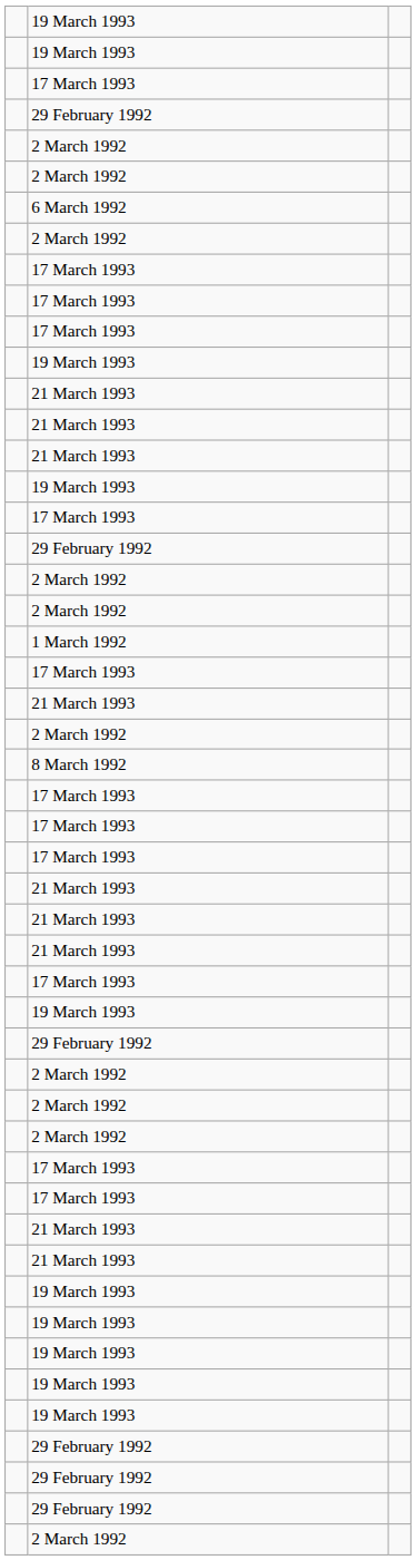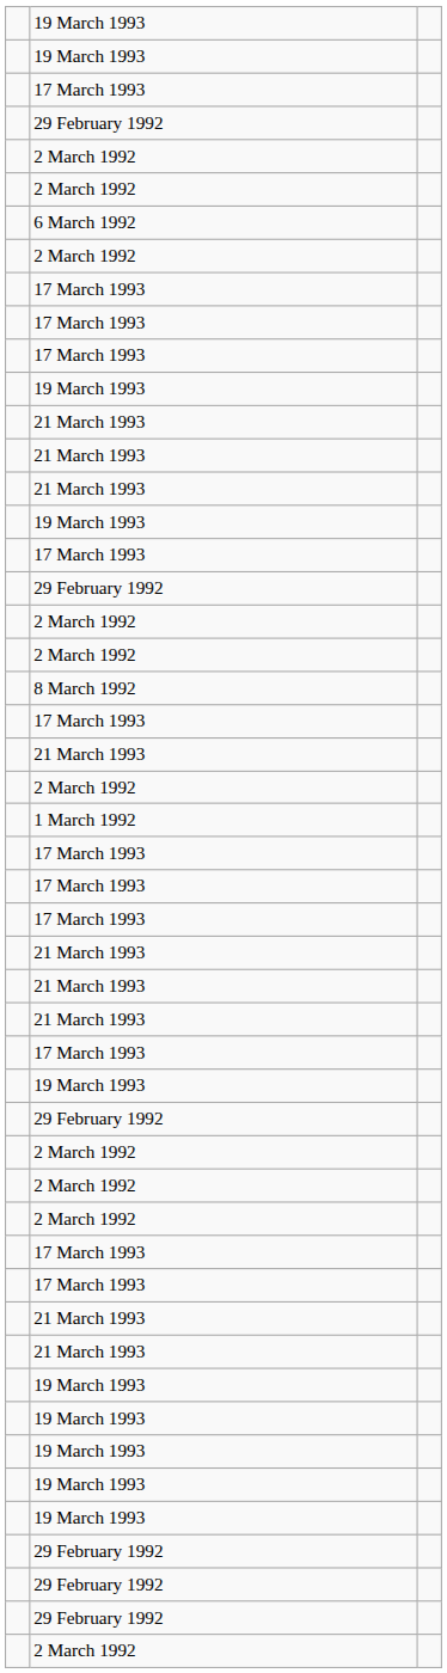 <table class="wikitable" style="font-size: 89%; float: left; width: 24em; margin-right: 1em;height: 1300px;">
 <tr>
 <td></td>
 <td>19 March 1993</td>
 <td></td>
 </tr>
 <tr>
 <td></td>
 <td>19 March 1993</td>
 <td></td>
 </tr>
 <tr>
 <td></td>
 <td>17 March 1993</td>
 <td></td>
 </tr>
 <tr>
 <td></td>
 <td>29 February 1992</td>
 <td></td>
 </tr>
 <tr>
 <td></td>
 <td>2 March 1992</td>
 <td></td>
 </tr>
 <tr>
 <td></td>
 <td>2 March 1992</td>
 <td></td>
 </tr>
 <tr>
 <td></td>
 <td>6 March 1992</td>
 <td></td>
 </tr>
 <tr>
 <td></td>
 <td>2 March 1992</td>
 <td></td>
 </tr>
 <tr>
 <td></td>
 <td>17 March 1993</td>
 <td></td>
 </tr>
 <tr>
 <td></td>
 <td>17 March 1993</td>
 <td></td>
 </tr>
 <tr>
 <td></td>
 <td>17 March 1993</td>
 <td></td>
 </tr>
 <tr>
 <td></td>
 <td>19 March 1993</td>
 <td></td>
 </tr>
 <tr>
 <td></td>
 <td>21 March 1993</td>
 <td></td>
 </tr>
 <tr>
 <td></td>
 <td>21 March 1993</td>
 <td></td>
 </tr>
 <tr>
 <td></td>
 <td>21 March 1993</td>
 <td></td>
 </tr>
 <tr>
 <td></td>
 <td>19 March 1993</td>
 <td></td>
 </tr>
 <tr>
 <td></td>
 <td>17 March 1993</td>
 <td></td>
 </tr>
 <tr>
 <td></td>
 <td>29 February 1992</td>
 <td></td>
 </tr>
 <tr>
 <td></td>
 <td>2 March 1992</td>
 <td></td>
 </tr>
 <tr>
 <td></td>
 <td>2 March 1992</td>
 <td></td>
 </tr>
 <tr>
 <td></td>
-<td>1 March 1992</td>
+<td>8 March 1992</td>
 <td></td>
 </tr>
 <tr>
 <td></td>
 <td>17 March 1993</td>
 <td></td>
 </tr>
 <tr>
 <td></td>
 <td>21 March 1993</td>
 <td></td>
 </tr>
 <tr>
 <td></td>
 <td>2 March 1992</td>
 <td></td>
 </tr>
 <tr>
 <td></td>
-<td>8 March 1992</td>
+<td>1 March 1992</td>
 <td></td>
 </tr>
 <tr>
 <td></td>
 <td>17 March 1993</td>
 <td></td>
 </tr>
 <tr>
 <td></td>
 <td>17 March 1993</td>
 <td></td>
 </tr>
 <tr>
 <td></td>
 <td>17 March 1993</td>
 <td></td>
 </tr>
 <tr>
 <td></td>
 <td>21 March 1993</td>
 <td></td>
 </tr>
 <tr>
 <td></td>
 <td>21 March 1993</td>
 <td></td>
 </tr>
 <tr>
 <td></td>
 <td>21 March 1993</td>
 <td></td>
 </tr>
 <tr>
 <td></td>
 <td>17 March 1993</td>
 <td></td>
 </tr>
 <tr>
 <td></td>
 <td>19 March 1993</td>
 <td></td>
 </tr>
 <tr>
 <td></td>
 <td>29 February 1992</td>
 <td></td>
 </tr>
 <tr>
 <td></td>
 <td>2 March 1992</td>
 <td></td>
 </tr>
 <tr>
 <td></td>
 <td>2 March 1992</td>
 <td></td>
 </tr>
 <tr>
 <td></td>
 <td>2 March 1992</td>
 <td></td>
 </tr>
 <tr>
 <td></td>
 <td>17 March 1993</td>
 <td></td>
 </tr>
 <tr>
 <td></td>
 <td>17 March 1993</td>
 <td></td>
 </tr>
 <tr>
 <td></td>
 <td>21 March 1993</td>
 <td></td>
 </tr>
 <tr>
 <td></td>
 <td>21 March 1993</td>
 <td></td>
 </tr>
 <tr>
 <td></td>
 <td>19 March 1993</td>
 <td></td>
 </tr>
 <tr>
 <td></td>
 <td>19 March 1993</td>
 <td></td>
 </tr>
 <tr>
 <td></td>
 <td>19 March 1993</td>
 <td></td>
 </tr>
 <tr>
 <td></td>
 <td>19 March 1993</td>
 <td></td>
 </tr>
 <tr>
 <td></td>
 <td>19 March 1993</td>
 <td></td>
 </tr>
 <tr>
 <td></td>
 <td>29 February 1992</td>
 <td></td>
 </tr>
 <tr>
 <td></td>
 <td>29 February 1992</td>
 <td></td>
 </tr>
 <tr>
 <td></td>
 <td>29 February 1992</td>
 <td></td>
 </tr>
 <tr>
 <td></td>
 <td>2 March 1992</td>
 <td></td>
 </tr>
 </table>
